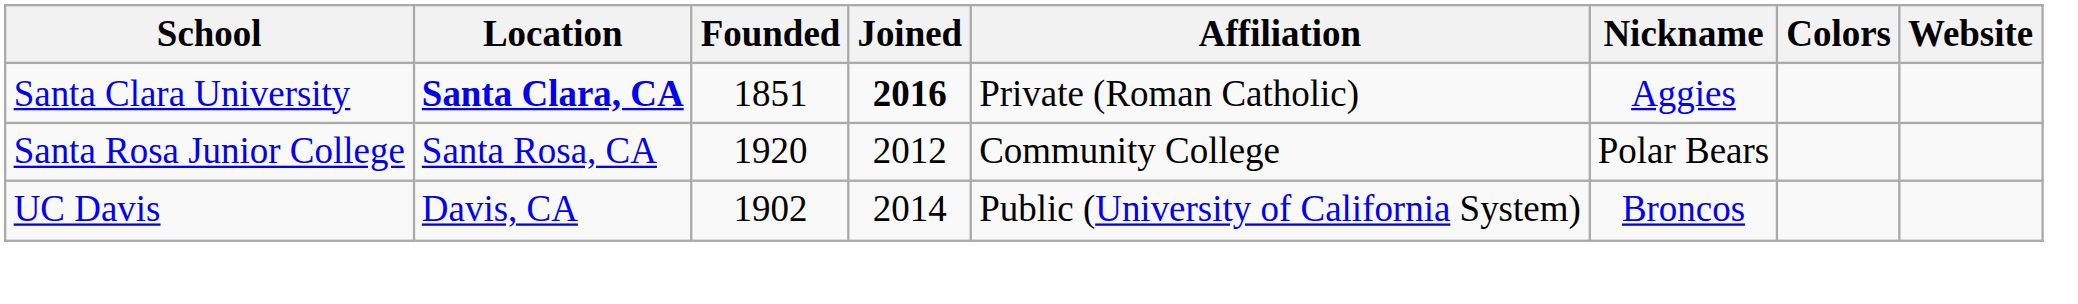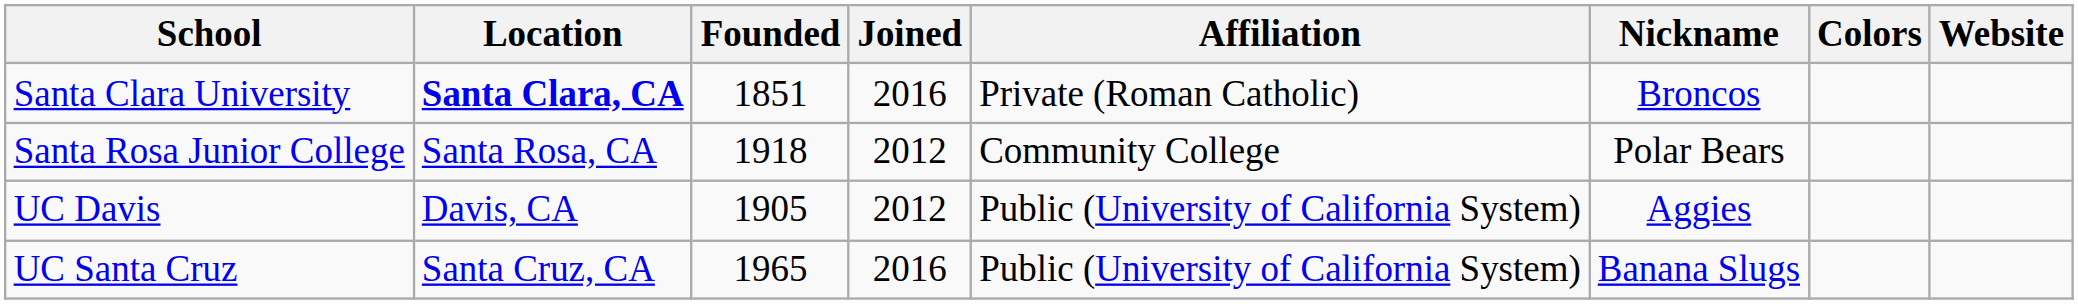 <table class="wikitable sortable">
 <tr>
 <th>School</th>
 <th>Location</th>
 <th>Founded</th>
 <th>Joined</th>
 <th>Affiliation</th>
 <th>Nickname</th>
 <th>Colors</th>
 <th>Website</th>
 </tr>
 <tr>
 <td><a href='#'>Santa Clara University</a></td>
 <td><strong><a href='#'>Santa Clara, CA</a></strong></td>
 <td align=center>1851</td>
-<td align=center><strong>2016</strong></td>
+<td align=center>2016</td>
 <td>Private (Roman Catholic)</td>
-<td align="center"><a href='#'>Aggies</a></td>
+<td align=center><a href='#'>Broncos</a></td>
 <td align=center> </td>
 <td align=center></td>
 </tr>
 <tr>
 <td><a href='#'>Santa Rosa Junior College</a></td>
 <td><a href='#'>Santa Rosa, CA</a></td>
-<td align=center>1920</td>
+<td align=center>1918</td>
 <td align=center>2012</td>
 <td>Community College</td>
 <td align=center>Polar Bears</td>
 <td align=center> </td>
 <td align=center></td>
 </tr>
 <tr>
 <td><a href='#'>UC Davis</a></td>
 <td><a href='#'>Davis, CA</a></td>
-<td align="center">1902</td>
-<td align="center">2014</td>
+<td align="center">1905</td>
+<td align="center">2012</td>
 <td>Public (<a href='#'>University of California</a> System)</td>
-<td align=center><a href='#'>Broncos</a></td>
+<td align="center"><a href='#'>Aggies</a></td>
 <td align="center"> </td>
 <td align=center></td>
 </tr>
+<tr>
+<td><a href='#'>UC Santa Cruz</a></td>
+<td><a href='#'>Santa Cruz, CA</a></td>
+<td align=center>1965</td>
+<td align=center>2016</td>
+<td>Public (<a href='#'>University of California</a> System)</td>
+<td align=center><a href='#'>Banana Slugs</a></td>
+<td align=center> </td>
+<td align=center></td>
+</tr>
 </table>
